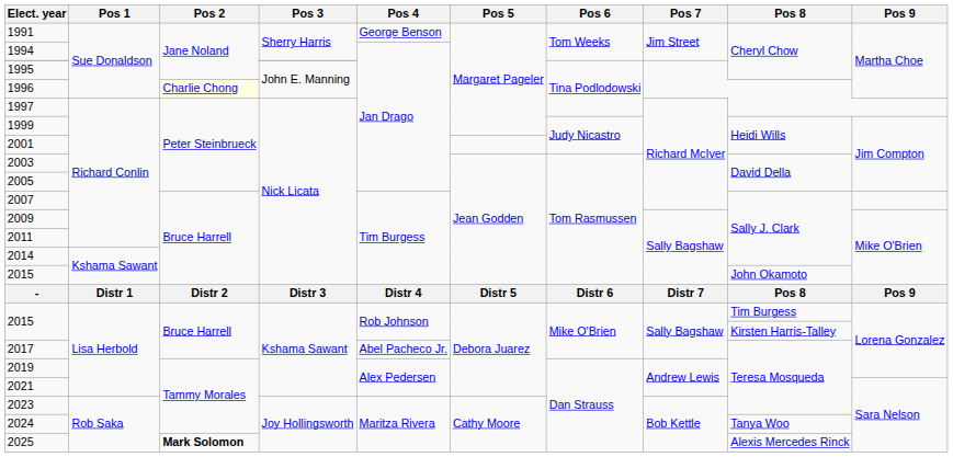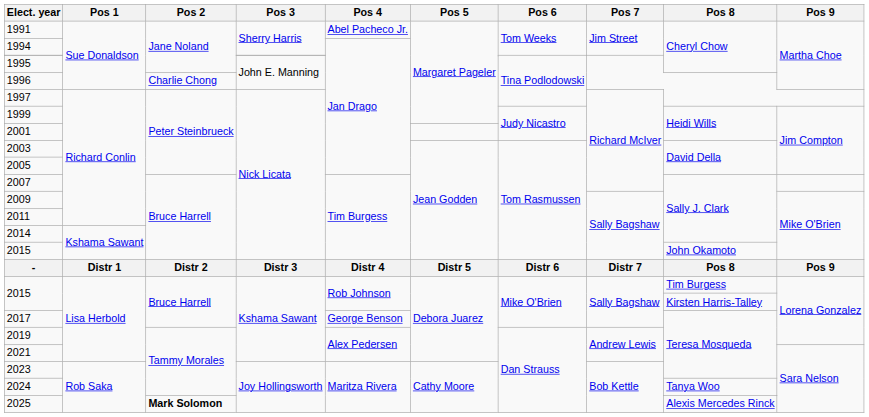 <table class="wikitable">
 <tr>
 <th>Elect. year</th>
 <th>Pos 1</th>
 <th>Pos 2</th>
 <th>Pos 3</th>
 <th>Pos 4</th>
 <th>Pos 5</th>
 <th>Pos 6</th>
 <th>Pos 7</th>
 <th>Pos 8</th>
 <th>Pos 9</th>
 </tr>
 <tr>
 <td>1991</td>
 <td rowspan="5"><a href='#'>Sue Donaldson</a></td>
 <td rowspan="4"><a href='#'>Jane Noland</a></td>
 <td rowspan="2"><a href='#'>Sherry Harris</a></td>
-<td><a href='#'>George Benson</a></td>
+<td><a href='#'>Abel Pacheco Jr.</a></td>
 <td rowspan="7"><a href='#'>Margaret Pageler</a></td>
 <td rowspan="3"><a href='#'>Tom Weeks</a></td>
 <td rowspan="2"><a href='#'>Jim Street</a></td>
 <td rowspan="4"><a href='#'>Cheryl Chow</a></td>
 <td rowspan="5"><a href='#'>Martha Choe</a></td>
 </tr>
 <tr>
 <td>1994</td>
 <td rowspan="9"><a href='#'>Jan Drago</a></td>
 </tr>
 <tr>
 </tr>
 <tr>
 <td>1995</td>
 <td rowspan="2">John E. Manning</td>
 <td rowspan="3"><a href='#'>Tina Podlodowski</a></td>
 </tr>
 <tr>
 <td>1996</td>
-<td style="background: lightyellow;"><a href='#'>Charlie Chong</a></td>
+<td><a href='#'>Charlie Chong</a></td>
 </tr>
 <tr>
 <td>1997</td>
 <td rowspan="8"><a href='#'>Richard Conlin</a></td>
 <td rowspan="5"><a href='#'>Peter Steinbrueck</a></td>
 <td rowspan="10"><a href='#'>Nick Licata</a></td>
 <td rowspan="6"><a href='#'>Richard McIver</a></td>
 </tr>
 <tr>
 <td>1999</td>
 <td rowspan="2"><a href='#'>Judy Nicastro</a></td>
 <td rowspan="2"><a href='#'>Heidi Wills</a></td>
 <td rowspan="4"><a href='#'>Jim Compton</a></td>
 </tr>
 <tr>
 <td>2001</td>
 </tr>
 <tr>
 <td>2003</td>
 <td rowspan="7"><a href='#'>Jean Godden</a></td>
 <td rowspan="7"><a href='#'>Tom Rasmussen</a></td>
 <td rowspan="2"><a href='#'>David Della</a></td>
 </tr>
 <tr>
 <td>2005</td>
 </tr>
 <tr>
 <td>2007</td>
 <td rowspan="5"><a href='#'>Bruce Harrell</a></td>
 <td rowspan="5"><a href='#'>Tim Burgess</a></td>
 <td rowspan="4"><a href='#'>Sally J. Clark</a></td>
 </tr>
 <tr>
 <td>2009</td>
 <td rowspan="4"><a href='#'>Sally Bagshaw</a></td>
 <td rowspan="4"><a href='#'>Mike O'Brien</a></td>
 </tr>
 <tr>
 <td>2011</td>
 </tr>
 <tr>
 <td>2014</td>
 <td rowspan="2"><a href='#'>Kshama Sawant</a></td>
 </tr>
 <tr>
 <td>2015</td>
 <td><a href='#'>John Okamoto</a> </td>
 </tr>
 <tr>
 <th>-</th>
 <th>Distr 1</th>
 <th>Distr 2</th>
 <th>Distr 3</th>
 <th>Distr 4</th>
 <th>Distr 5</th>
 <th>Distr 6</th>
 <th>Distr 7</th>
 <th>Pos 8</th>
 <th>Pos 9</th>
 </tr>
 <tr>
 <td rowspan="2">2015</td>
 <td rowspan="5"><a href='#'>Lisa Herbold</a></td>
 <td rowspan="3"><a href='#'>Bruce Harrell</a></td>
 <td rowspan="5"><a href='#'>Kshama Sawant</a></td>
 <td rowspan="2"><a href='#'>Rob Johnson</a></td>
 <td rowspan="5"><a href='#'>Debora Juarez</a></td>
 <td rowspan="3"><a href='#'>Mike O'Brien</a></td>
 <td rowspan="3"><a href='#'>Sally Bagshaw</a></td>
 <td rowspan="1"><a href='#'>Tim Burgess</a></td>
 <td rowspan="4"><a href='#'>Lorena Gonzalez</a></td>
 </tr>
 <tr>
 <td rowspan="1"><a href='#'>Kirsten Harris-Talley</a></td>
 </tr>
 <tr>
 <td>2017</td>
-<td><a href='#'>Abel Pacheco Jr.</a></td>
+<td><a href='#'>George Benson</a></td>
 <td rowspan="4"><a href='#'>Teresa Mosqueda</a></td>
 </tr>
 <tr>
 <td>2019</td>
 <td rowspan="5"><a href='#'>Tammy Morales</a></td>
 <td rowspan="2"><a href='#'>Alex Pedersen</a></td>
 <td rowspan="6"><a href='#'>Dan Strauss</a></td>
 <td rowspan="2"><a href='#'>Andrew Lewis</a></td>
 </tr>
 <tr>
 <td>2021</td>
 <td rowspan="5"><a href='#'>Sara Nelson</a></td>
 </tr>
 <tr>
 <td>2023</td>
 <td rowspan="4"><a href='#'>Rob Saka</a></td>
 <td rowspan="4"><a href='#'>Joy Hollingsworth</a></td>
 <td rowspan="4"><a href='#'>Maritza Rivera</a></td>
 <td rowspan="4"><a href='#'>Cathy Moore</a></td>
 <td rowspan="4"><a href='#'>Bob Kettle</a></td>
 </tr>
 <tr>
 <td rowspan="2">2024</td>
 <td rowspan="1"><a href='#'>Tanya Woo</a></td>
 </tr>
 <tr>
 <td rowspan="2"><a href='#'>Alexis Mercedes Rinck</a></td>
 </tr>
 <tr>
 <td>2025</td>
 <td rowspan="1"><strong>Mark Solomon</strong></td>
 </tr>
 </table>
